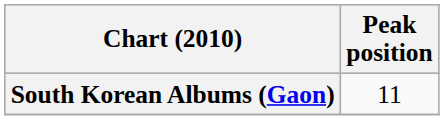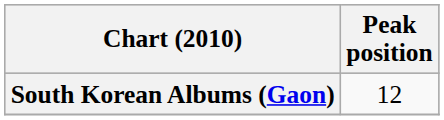 <table class="wikitable plainrowheaders" style="text-align:center;">
 <tr>
 <th>Chart (2010)</th>
 <th>Peak<br>position</th>
 </tr>
 <tr>
 <th scope="row">South Korean Albums (<a href='#'>Gaon</a>)</th>
-<td>11</td>
+<td>12</td>
 </tr>
 <tr>
 </tr>
 </table>
